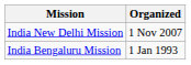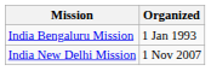 <table class="wikitable">
 <tr>
 <th>Mission</th>
 <th>Organized</th>
 </tr>
 <tr>
+<td><a href='#'>India Bengaluru Mission</a></td>
+<td>1 Jan 1993</td>
+</tr>
+<tr>
 <td><a href='#'>India New Delhi Mission</a></td>
 <td>1 Nov 2007</td>
 </tr>
-<tr>
-<td><a href='#'>India Bengaluru Mission</a></td>
-<td>1 Jan 1993</td>
-</tr>
 </table>
